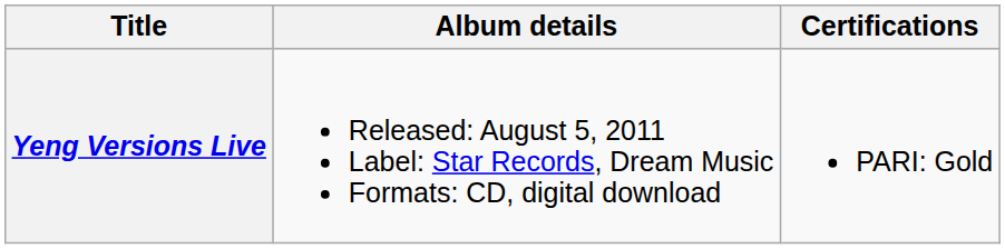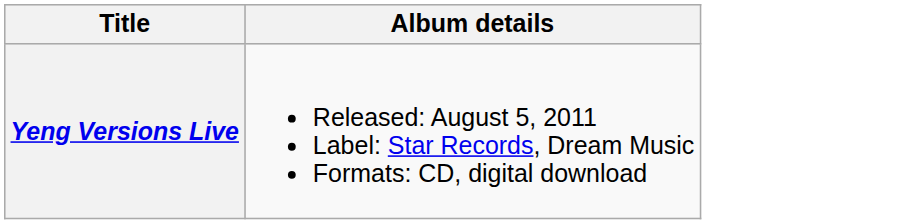 <table class="wikitable plainrowheaders">
 <tr>
 <th>Title</th>
 <th>Album details</th>
-<th>Certifications</th>
 </tr>
 <tr>
 <th scope="row"><em><a href='#'>Yeng Versions Live</a></em></th>
 <td><br><ul><li>Released: August 5, 2011</li><li>Label: <a href='#'>Star Records</a>, Dream Music</li><li>Formats: CD, digital download</li></ul></td>
-<td><br><ul><li>PARI: Gold</li></ul></td>
 </tr>
 </table>
